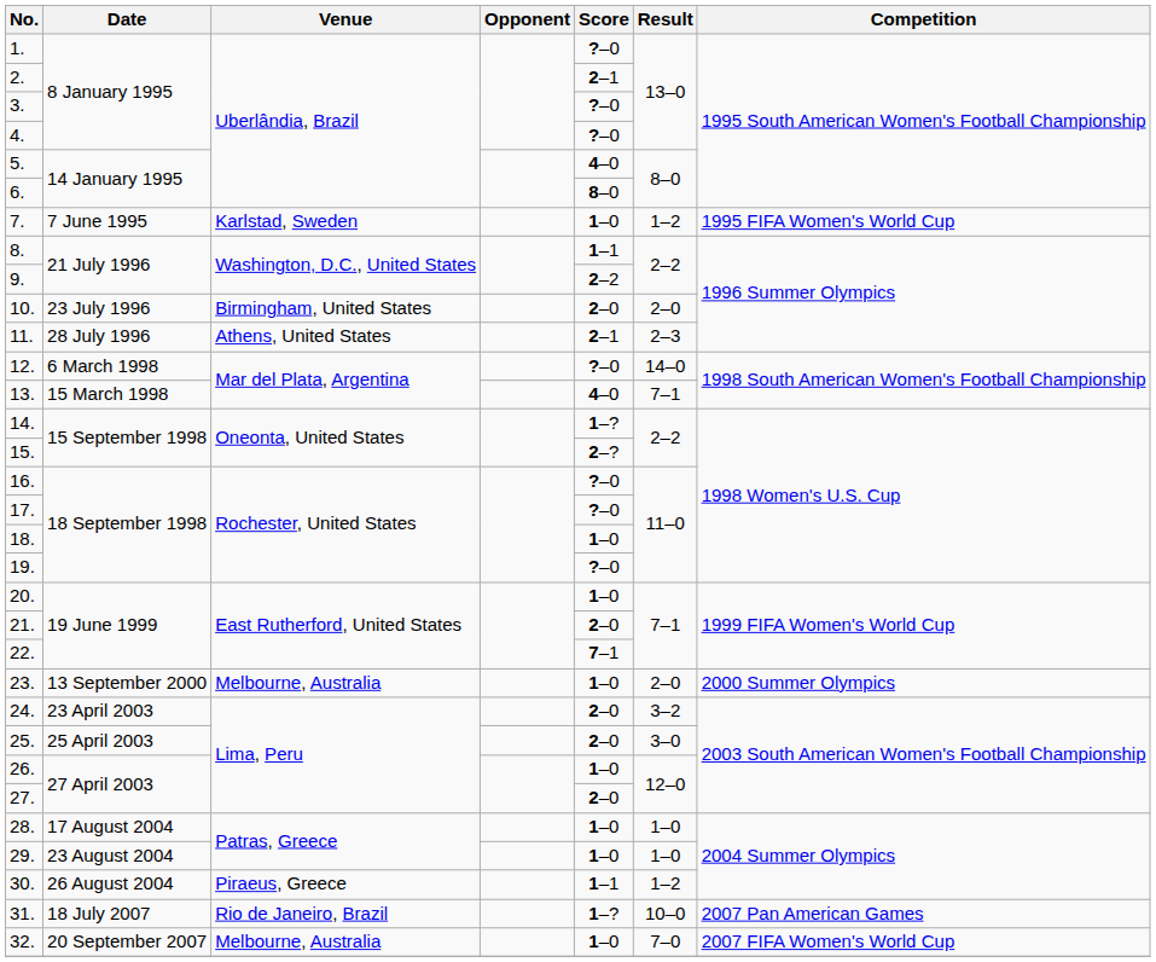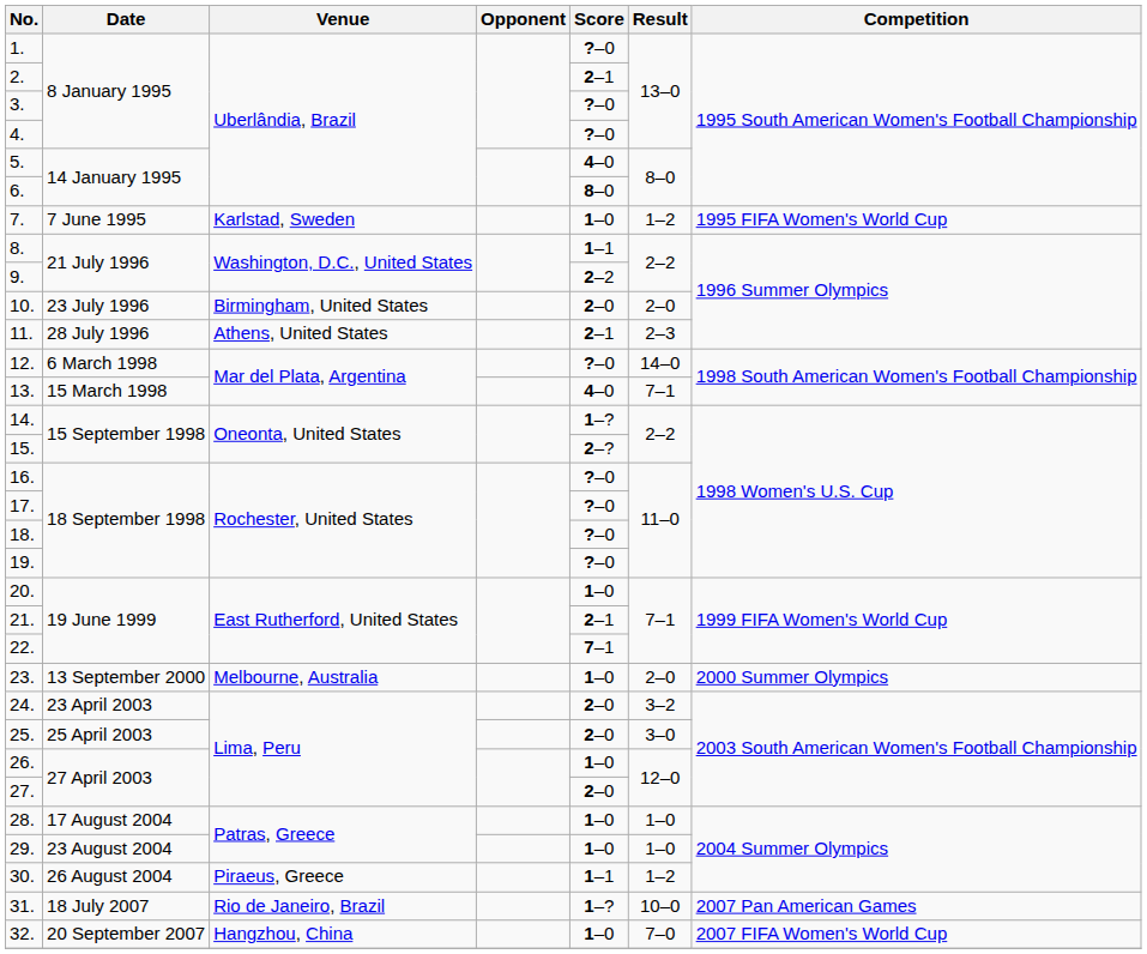 <table class="wikitable">
 <tr>
 <th>No.</th>
 <th>Date</th>
 <th>Venue</th>
 <th>Opponent</th>
 <th>Score</th>
 <th>Result</th>
 <th>Competition</th>
 </tr>
 <tr>
 <td>1.</td>
 <td rowspan=4>8 January 1995</td>
 <td rowspan=6><a href='#'>Uberlândia</a>, <a href='#'>Brazil</a></td>
 <td rowspan=4></td>
 <td align=center><strong>?</strong>–0</td>
 <td rowspan=4 align=center>13–0</td>
 <td rowspan=6><a href='#'>1995 South American Women's Football Championship</a></td>
 </tr>
 <tr>
 <td>2.</td>
 <td align=center><strong>2</strong>–1</td>
 </tr>
 <tr>
 <td>3.</td>
 <td align=center><strong>?</strong>–0</td>
 </tr>
 <tr>
 <td>4.</td>
 <td align=center><strong>?</strong>–0</td>
 </tr>
 <tr>
 <td>5.</td>
 <td rowspan=2>14 January 1995</td>
 <td rowspan=2></td>
 <td align=center><strong>4</strong>–0</td>
 <td rowspan=2 align=center>8–0</td>
 </tr>
 <tr>
 <td>6.</td>
 <td align=center><strong>8</strong>–0</td>
 </tr>
 <tr>
 <td>7.</td>
 <td>7 June 1995</td>
 <td><a href='#'>Karlstad</a>, <a href='#'>Sweden</a></td>
 <td></td>
 <td align=center><strong>1</strong>–0</td>
 <td align=center>1–2</td>
 <td><a href='#'>1995 FIFA Women's World Cup</a></td>
 </tr>
 <tr>
 <td>8.</td>
 <td rowspan=2>21 July 1996</td>
 <td rowspan=2><a href='#'>Washington, D.C.</a>, <a href='#'>United States</a></td>
 <td rowspan=2></td>
 <td align=center><strong>1</strong>–1</td>
 <td rowspan=2 align=center>2–2</td>
 <td rowspan=4><a href='#'>1996 Summer Olympics</a></td>
 </tr>
 <tr>
 <td>9.</td>
 <td align=center><strong>2</strong>–2</td>
 </tr>
 <tr>
 <td>10.</td>
 <td>23 July 1996</td>
 <td><a href='#'>Birmingham</a>, United States</td>
 <td></td>
 <td align=center><strong>2</strong>–0</td>
 <td align=center>2–0</td>
 </tr>
 <tr>
 <td>11.</td>
 <td>28 July 1996</td>
 <td><a href='#'>Athens</a>, United States</td>
 <td></td>
 <td align=center><strong>2</strong>–1</td>
 <td align=center>2–3</td>
 </tr>
 <tr>
 <td>12.</td>
 <td>6 March 1998</td>
 <td rowspan=2><a href='#'>Mar del Plata</a>, <a href='#'>Argentina</a></td>
 <td></td>
 <td align=center><strong>?</strong>–0</td>
 <td align=center>14–0</td>
 <td rowspan=2><a href='#'>1998 South American Women's Football Championship</a></td>
 </tr>
 <tr>
 <td>13.</td>
 <td>15 March 1998</td>
 <td></td>
 <td align=center><strong>4</strong>–0</td>
 <td align=center>7–1</td>
 </tr>
 <tr>
 <td>14.</td>
 <td rowspan=2>15 September 1998</td>
 <td rowspan=2><a href='#'>Oneonta</a>, United States</td>
 <td rowspan=2></td>
 <td align=center><strong>1</strong>–?</td>
 <td rowspan=2 align=center>2–2</td>
 <td rowspan=6><a href='#'>1998 Women's U.S. Cup</a></td>
 </tr>
 <tr>
 <td>15.</td>
 <td align=center><strong>2</strong>–?</td>
 </tr>
 <tr>
 <td>16.</td>
 <td rowspan=4>18 September 1998</td>
 <td rowspan=4><a href='#'>Rochester</a>, United States</td>
 <td rowspan=4></td>
 <td align=center><strong>?</strong>–0</td>
 <td rowspan=4 align=center>11–0</td>
 </tr>
 <tr>
 <td>17.</td>
 <td align=center><strong>?</strong>–0</td>
 </tr>
 <tr>
 <td>18.</td>
-<td align=center><strong>1</strong>–0</td>
+<td align=center><strong>?</strong>–0</td>
 </tr>
 <tr>
 <td>19.</td>
 <td align=center><strong>?</strong>–0</td>
 </tr>
 <tr>
 <td>20.</td>
 <td rowspan=3>19 June 1999</td>
 <td rowspan=3><a href='#'>East Rutherford</a>, United States</td>
 <td rowspan=3></td>
 <td align=center><strong>1</strong>–0</td>
 <td rowspan=3 align=center>7–1</td>
 <td rowspan=3><a href='#'>1999 FIFA Women's World Cup</a></td>
 </tr>
 <tr>
 <td>21.</td>
-<td align=center><strong>2</strong>–0</td>
+<td align=center><strong>2</strong>–1</td>
 </tr>
 <tr>
 <td>22.</td>
 <td align=center><strong>7</strong>–1</td>
 </tr>
 <tr>
 <td>23.</td>
 <td>13 September 2000</td>
 <td><a href='#'>Melbourne</a>, <a href='#'>Australia</a></td>
 <td></td>
 <td align=center><strong>1</strong>–0</td>
 <td align=center>2–0</td>
 <td><a href='#'>2000 Summer Olympics</a></td>
 </tr>
 <tr>
 <td>24.</td>
 <td>23 April 2003</td>
 <td rowspan=4><a href='#'>Lima</a>, <a href='#'>Peru</a></td>
 <td></td>
 <td align=center><strong>2</strong>–0</td>
 <td align=center>3–2</td>
 <td rowspan=4><a href='#'>2003 South American Women's Football Championship</a></td>
 </tr>
 <tr>
 <td>25.</td>
 <td>25 April 2003</td>
 <td></td>
 <td align=center><strong>2</strong>–0</td>
 <td align=center>3–0</td>
 </tr>
 <tr>
 <td>26.</td>
 <td rowspan=2>27 April 2003</td>
 <td rowspan=2></td>
 <td align=center><strong>1</strong>–0</td>
 <td rowspan=2 align=center>12–0</td>
 </tr>
 <tr>
 <td>27.</td>
 <td align=center><strong>2</strong>–0</td>
 </tr>
 <tr>
 <td>28.</td>
 <td>17 August 2004</td>
 <td rowspan=2><a href='#'>Patras</a>, <a href='#'>Greece</a></td>
 <td></td>
 <td align=center><strong>1</strong>–0</td>
 <td align=center>1–0</td>
 <td rowspan=3><a href='#'>2004 Summer Olympics</a></td>
 </tr>
 <tr>
 <td>29.</td>
 <td>23 August 2004</td>
 <td></td>
 <td align=center><strong>1</strong>–0</td>
 <td align=center>1–0</td>
 </tr>
 <tr>
 <td>30.</td>
 <td>26 August 2004</td>
 <td><a href='#'>Piraeus</a>, Greece</td>
 <td></td>
 <td align=center><strong>1</strong>–1</td>
 <td align=center>1–2 </td>
 </tr>
 <tr>
 <td>31.</td>
 <td>18 July 2007</td>
 <td><a href='#'>Rio de Janeiro</a>, <a href='#'>Brazil</a></td>
 <td></td>
 <td align=center><strong>1</strong>–?</td>
 <td align=center>10–0</td>
 <td><a href='#'>2007 Pan American Games</a></td>
 </tr>
 <tr>
 <td>32.</td>
 <td>20 September 2007</td>
-<td><a href='#'>Melbourne</a>, <a href='#'>Australia</a></td>
+<td><a href='#'>Hangzhou</a>, <a href='#'>China</a></td>
 <td></td>
 <td align=center><strong>1</strong>–0</td>
 <td align=center>7–0</td>
 <td><a href='#'>2007 FIFA Women's World Cup</a></td>
 </tr>
 <tr>
 </tr>
 </table>
